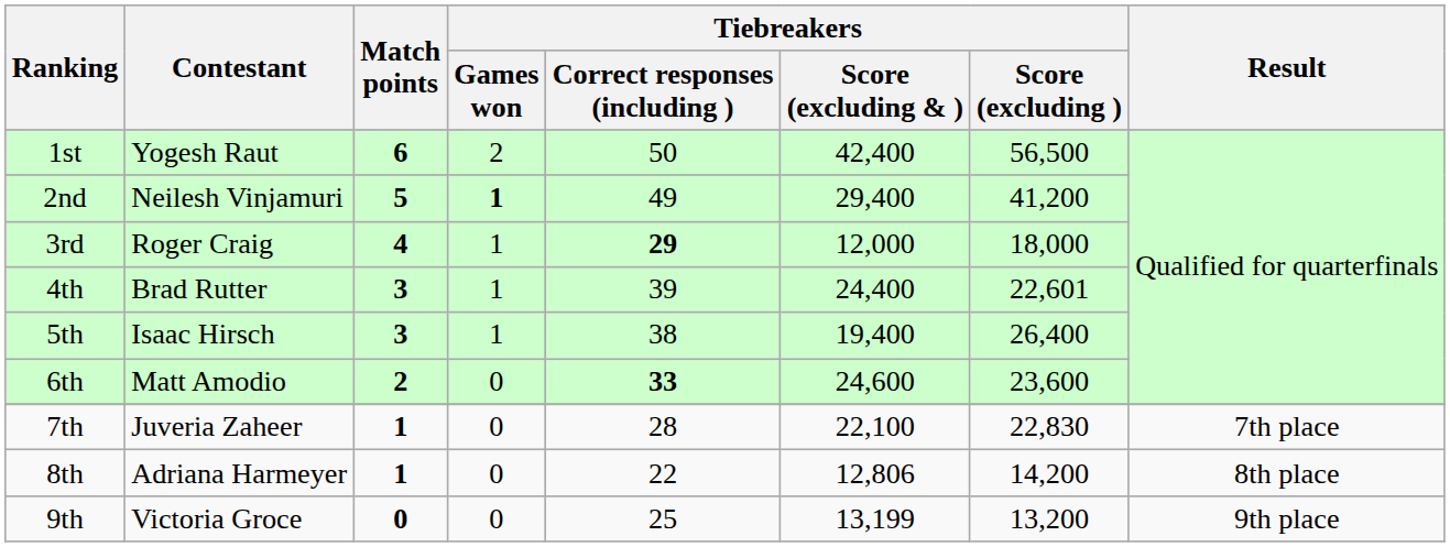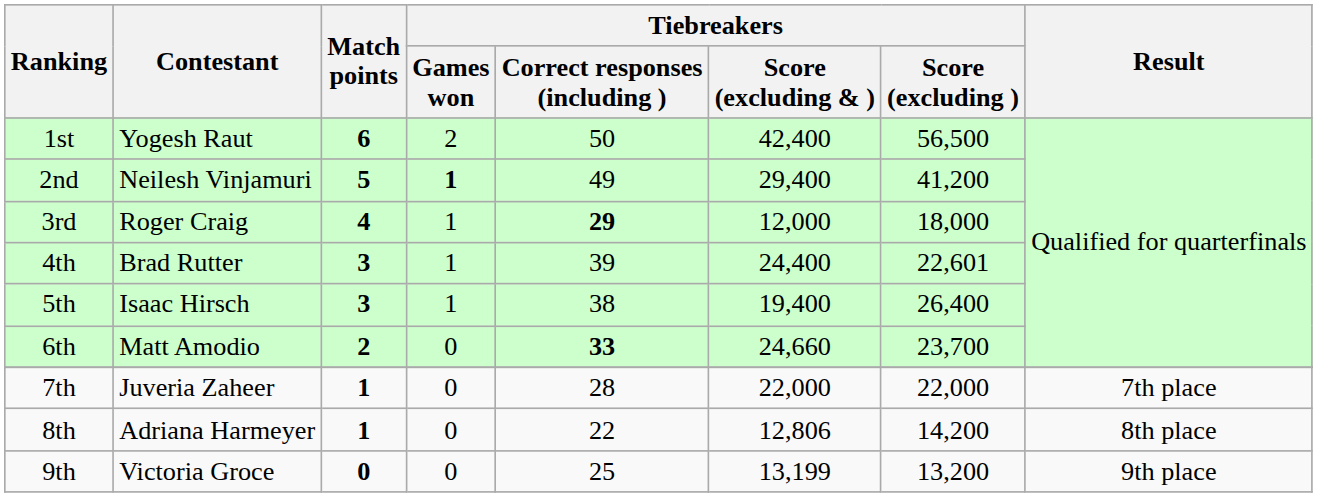 <table class="wikitable" style="text-align: center;">
 <tr>
 <th rowspan="2">Ranking</th>
 <th rowspan="2">Contestant</th>
 <th rowspan="2">Match<br>points</th>
 <th colspan="4">Tiebreakers</th>
 <th rowspan="2">Result</th>
 </tr>
 <tr>
 <th>Games<br>won</th>
 <th>Correct responses<br>(including )</th>
 <th>Score<br>(excluding  & )</th>
 <th>Score<br>(excluding )</th>
 </tr>
 <tr style="background:#ccffcc">
 <td>1st</td>
 <td style="text-align:left;">Yogesh Raut</td>
 <td><strong>6</strong></td>
 <td>2</td>
 <td>50</td>
 <td>42,400</td>
 <td>56,500</td>
 <td rowspan=6>Qualified for quarterfinals</td>
 </tr>
 <tr style="background:#ccffcc">
 <td>2nd</td>
 <td style="text-align:left;">Neilesh Vinjamuri</td>
 <td><strong>5</strong></td>
 <td><strong>1</strong></td>
 <td>49</td>
 <td>29,400</td>
 <td>41,200</td>
 </tr>
 <tr style="background:#ccffcc">
 <td>3rd</td>
 <td style="text-align:left;">Roger Craig</td>
 <td><strong>4</strong></td>
 <td>1</td>
 <td><strong>29</strong></td>
 <td>12,000</td>
 <td>18,000</td>
 </tr>
 <tr style="background:#ccffcc">
 <td>4th</td>
 <td style="text-align:left;">Brad Rutter</td>
 <td><strong>3</strong></td>
 <td>1</td>
 <td>39</td>
 <td>24,400</td>
 <td>22,601</td>
 </tr>
 <tr style="background:#ccffcc">
 <td>5th</td>
 <td style="text-align:left;">Isaac Hirsch</td>
 <td><strong>3</strong></td>
 <td>1</td>
 <td>38</td>
 <td>19,400</td>
 <td>26,400</td>
 </tr>
 <tr style="background:#ccffcc">
 <td>6th</td>
 <td style="text-align:left;">Matt Amodio</td>
 <td><strong>2</strong></td>
 <td>0</td>
 <td><strong>33</strong></td>
-<td>24,600</td>
-<td>23,600</td>
+<td>24,660</td>
+<td>23,700</td>
 </tr>
 <tr style="background:#ccffcc">
 </tr>
 <tr>
 <td>7th</td>
 <td style="text-align:left;">Juveria Zaheer</td>
 <td><strong>1</strong></td>
 <td>0</td>
 <td>28</td>
-<td>22,100</td>
-<td>22,830</td>
+<td>22,000</td>
+<td>22,000</td>
 <td>7th place</td>
 </tr>
 <tr>
 <td>8th</td>
 <td style="text-align:left;">Adriana Harmeyer</td>
 <td><strong>1</strong></td>
 <td>0</td>
 <td>22</td>
 <td>12,806</td>
 <td>14,200</td>
 <td>8th place</td>
 </tr>
 <tr>
 <td>9th</td>
 <td style="text-align:left;">Victoria Groce</td>
 <td><strong>0</strong></td>
 <td>0</td>
 <td>25</td>
 <td>13,199</td>
 <td>13,200</td>
 <td>9th place</td>
 </tr>
 </table>
